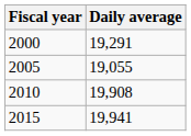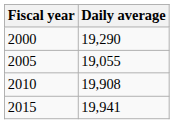 <table class="wikitable">
 <tr>
 <th>Fiscal year</th>
 <th>Daily average</th>
 </tr>
 <tr>
 <td>2000</td>
-<td>19,291</td>
+<td>19,290</td>
 </tr>
 <tr>
 <td>2005</td>
 <td>19,055</td>
 </tr>
 <tr>
 <td>2010</td>
 <td>19,908</td>
 </tr>
 <tr>
 <td>2015</td>
 <td>19,941</td>
 </tr>
 </table>
